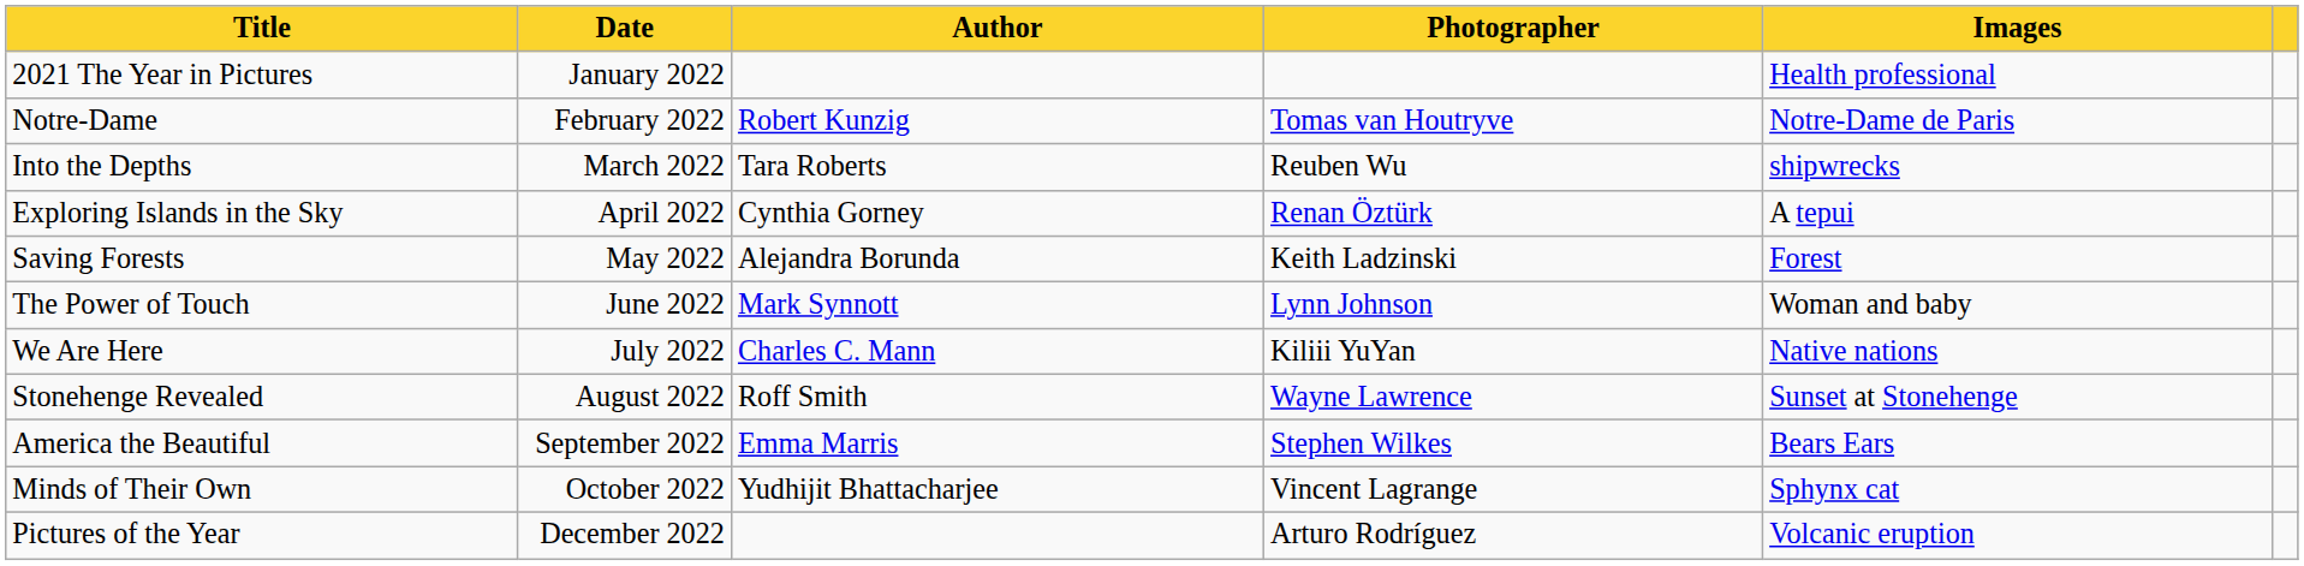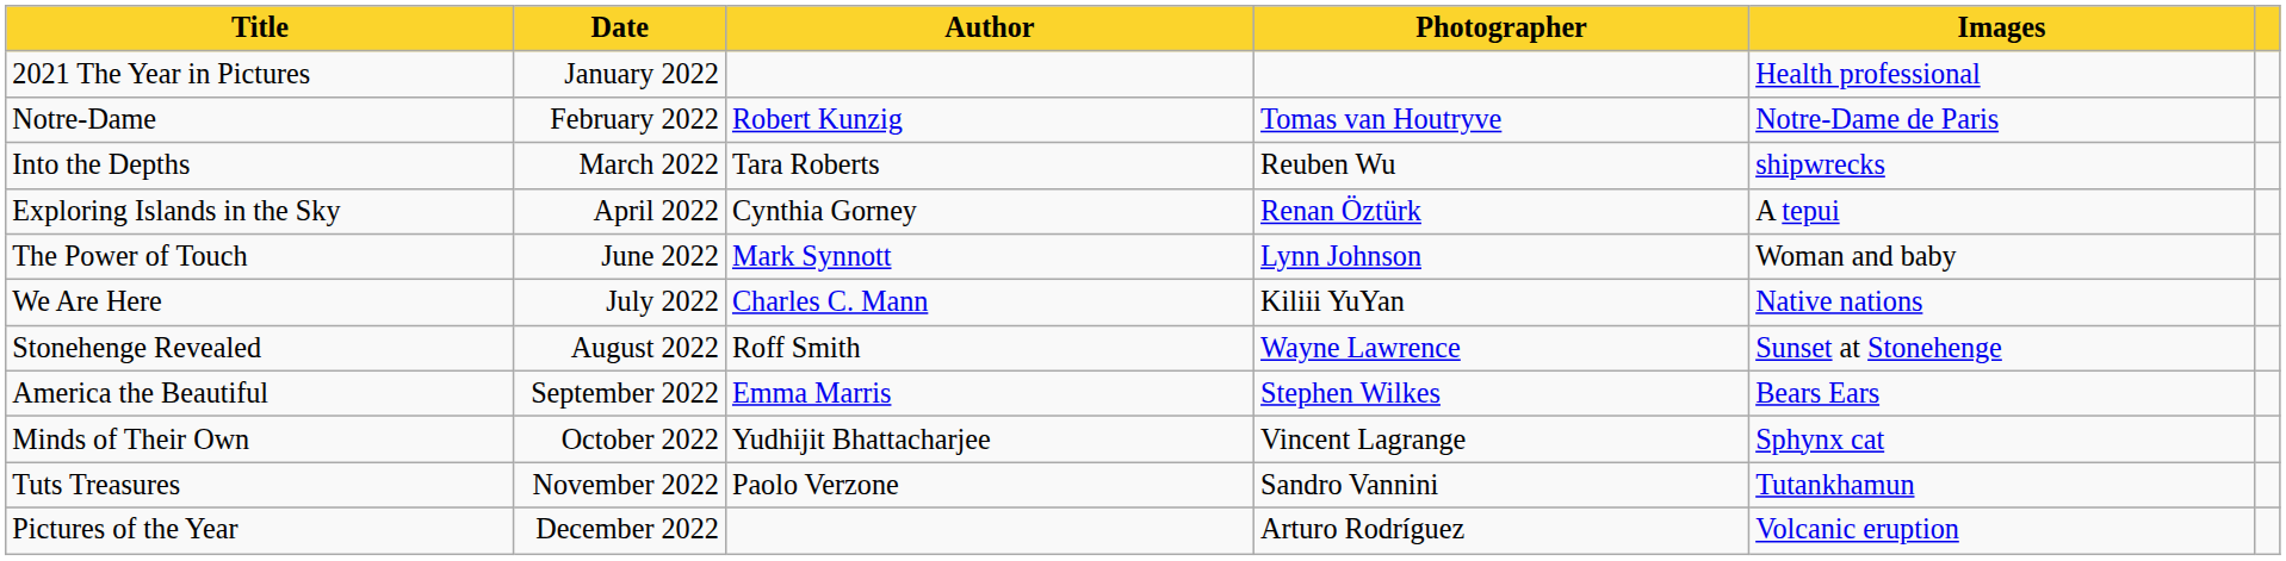 <table class="wikitable sortable" style="width:100%">
 <tr>
 <th scope="col" class="unsortable" style="background-color:#fbd42c;" width=275px>Title</th>
 <th scope="col" style="background-color:#fbd42c;" width=110>Date</th>
 <th scope="col" style="background-color:#fbd42c;">Author</th>
 <th scope="col" style="background-color:#fbd42c;">Photographer</th>
 <th scope="col" class="unsortable" style="background-color:#fbd42c;">Images</th>
 <th scope="col" class="unsortable" style="background-color:#fbd42c;"></th>
 </tr>
 <tr>
 <td scope="row">2021 The Year in Pictures</td>
 <td style="text-align:right;" data-sort-value="01/2022">January 2022</td>
 <td></td>
 <td></td>
 <td><a href='#'>Health professional</a></td>
 <td></td>
 </tr>
 <tr>
 <td scope="row">Notre-Dame</td>
 <td style="text-align:right;" data-sort-value="02/2022">February 2022</td>
 <td><a href='#'>Robert Kunzig</a></td>
 <td><a href='#'>Tomas van Houtryve</a></td>
 <td><a href='#'>Notre-Dame de Paris</a></td>
 <td></td>
 </tr>
 <tr>
 <td>Into the Depths</td>
 <td scope="row" style="text-align:right;" data-sort-value="03/2022">March 2022</td>
 <td>Tara Roberts</td>
 <td>Reuben Wu</td>
 <td><a href='#'>shipwrecks</a></td>
 <td></td>
 </tr>
 <tr>
 <td scope="row">Exploring Islands in the Sky</td>
 <td style="text-align:right;" data-sort-value="04/2022">April 2022</td>
 <td>Cynthia Gorney</td>
 <td><a href='#'>Renan Öztürk</a></td>
 <td>A <a href='#'>tepui</a></td>
-<td></td>
-</tr>
-<tr>
-<td scope="row">Saving Forests</td>
-<td style="text-align:right;" data-sort-value="05/2022">May 2022</td>
-<td>Alejandra Borunda</td>
-<td>Keith Ladzinski</td>
-<td><a href='#'>Forest</a></td>
 <td></td>
 </tr>
 <tr>
 <td scope="row">The Power of Touch</td>
 <td style="text-align:right;" data-sort-value="06/2022">June 2022</td>
 <td><a href='#'>Mark Synnott</a></td>
 <td><a href='#'>Lynn Johnson</a></td>
 <td>Woman and baby</td>
 <td></td>
 </tr>
 <tr>
 <td scope="row">We Are Here</td>
 <td style="text-align:right;" data-sort-value="07/2022">July 2022</td>
 <td><a href='#'>Charles C. Mann</a></td>
 <td>Kiliii YuYan</td>
 <td><a href='#'>Native nations</a></td>
 <td></td>
 </tr>
 <tr>
 <td scope="row">Stonehenge Revealed</td>
 <td style="text-align:right;" data-sort-value="08/2022">August 2022</td>
 <td>Roff Smith</td>
 <td><a href='#'>Wayne Lawrence</a></td>
 <td><a href='#'>Sunset</a> at <a href='#'>Stonehenge</a></td>
 <td></td>
 </tr>
 <tr>
 <td scope="row">America the Beautiful</td>
 <td style="text-align:right;" data-sort-value="09/2022">September 2022</td>
 <td><a href='#'>Emma Marris</a></td>
 <td><a href='#'>Stephen Wilkes</a></td>
 <td><a href='#'>Bears Ears</a></td>
 <td></td>
 </tr>
 <tr>
 <td scope="row">Minds of Their Own</td>
 <td style="text-align:right;" data-sort-value="10/2022">October 2022</td>
 <td>Yudhijit Bhattacharjee</td>
 <td>Vincent Lagrange</td>
 <td><a href='#'>Sphynx cat</a></td>
 <td></td>
 </tr>
 <tr>
+<td scope="row">Tuts Treasures</td>
+<td style="text-align:right;" data-sort-value="11/2022">November 2022</td>
+<td>Paolo Verzone</td>
+<td>Sandro Vannini</td>
+<td><a href='#'>Tutankhamun</a></td>
+<td></td>
+</tr>
+<tr>
 <td scope="row">Pictures of the Year</td>
 <td style="text-align:right;" data-sort-value="12/2022">December 2022</td>
 <td></td>
 <td>Arturo Rodríguez</td>
 <td><a href='#'>Volcanic eruption</a></td>
 <td></td>
 </tr>
 </table>
